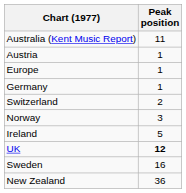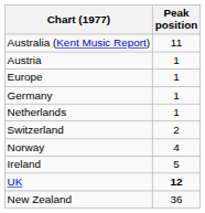 <table class="wikitable sortable">
 <tr>
 <th align="left">Chart (1977)</th>
 <th style="text-align:center;">Peak<br>position</th>
 </tr>
 <tr>
 <td>Australia (<a href='#'>Kent Music Report</a>)</td>
 <td style="text-align:center;">11</td>
 </tr>
 <tr>
 <td align="left">Austria</td>
 <td style="text-align:center;">1</td>
 </tr>
 <tr>
 <td align="left">Europe</td>
 <td style="text-align:center;">1</td>
 </tr>
 <tr>
 <td align="left">Germany</td>
 <td style="text-align:center;">1</td>
 </tr>
 <tr>
+<td align="left">Netherlands</td>
+<td style="text-align:center;">1</td>
+</tr>
+<tr>
 <td align="left">Switzerland</td>
 <td style="text-align:center;">2</td>
 </tr>
 <tr>
 <td align="left">Norway</td>
-<td style="text-align:center;">3</td>
+<td style="text-align:center;">4</td>
 </tr>
 <tr>
 <td align="left">Ireland</td>
 <td style="text-align:center;">5</td>
 </tr>
 <tr>
 <td align="left"><a href='#'>UK</a></td>
 <td style="text-align:center;"><strong>12</strong></td>
 </tr>
 <tr>
-<td align="left">Sweden</td>
-<td style="text-align:center;">16</td>
-</tr>
-<tr>
 <td align="left">New Zealand</td>
 <td style="text-align:center;">36</td>
 </tr>
 </table>
